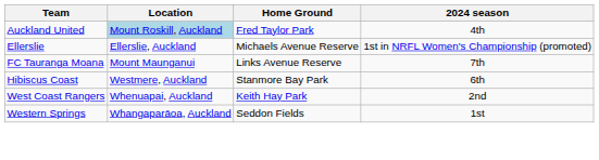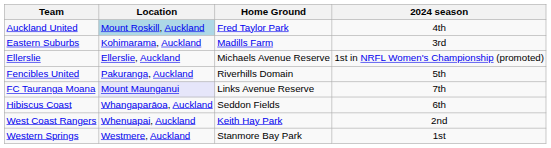 <table class="wikitable sortable">
 <tr>
 <th>Team</th>
 <th>Location</th>
 <th>Home Ground</th>
 <th>2024 season</th>
 </tr>
 <tr>
 <td><a href='#'>Auckland United</a></td>
 <td style="background: lightblue;"><a href='#'>Mount Roskill</a>, <a href='#'>Auckland</a></td>
 <td><a href='#'>Fred Taylor Park</a></td>
 <td align="center">4th</td>
 </tr>
 <tr>
+<td><a href='#'>Eastern Suburbs</a></td>
+<td><a href='#'>Kohimarama</a>, <a href='#'>Auckland</a></td>
+<td><a href='#'>Madills Farm</a></td>
+<td align="center">3rd</td>
+</tr>
+<tr>
 <td><a href='#'>Ellerslie</a></td>
 <td><a href='#'>Ellerslie</a>, <a href='#'>Auckland</a></td>
 <td>Michaels Avenue Reserve</td>
 <td align="center">1st in <a href='#'>NRFL Women's Championship</a> (promoted)</td>
 </tr>
 <tr>
+<td><a href='#'>Fencibles United</a></td>
+<td><a href='#'>Pakuranga</a>, <a href='#'>Auckland</a></td>
+<td>Riverhills Domain</td>
+<td align="center">5th</td>
+</tr>
+<tr>
 <td><a href='#'>FC Tauranga Moana</a></td>
-<td><a href='#'>Mount Maunganui</a></td>
+<td style="background: lavender;"><a href='#'>Mount Maunganui</a></td>
 <td>Links Avenue Reserve</td>
 <td align="center">7th</td>
 </tr>
 <tr>
 <td><a href='#'>Hibiscus Coast</a></td>
-<td><a href='#'>Westmere</a>, <a href='#'>Auckland</a></td>
-<td>Stanmore Bay Park</td>
+<td><a href='#'>Whangaparāoa</a>, <a href='#'>Auckland</a></td>
+<td>Seddon Fields</td>
 <td align="center">6th</td>
 </tr>
 <tr>
 <td><a href='#'>West Coast Rangers</a></td>
 <td><a href='#'>Whenuapai</a>, <a href='#'>Auckland</a></td>
 <td><a href='#'>Keith Hay Park</a></td>
 <td align="center">2nd</td>
 </tr>
 <tr>
 <td><a href='#'>Western Springs</a></td>
-<td><a href='#'>Whangaparāoa</a>, <a href='#'>Auckland</a></td>
-<td>Seddon Fields</td>
+<td><a href='#'>Westmere</a>, <a href='#'>Auckland</a></td>
+<td>Stanmore Bay Park</td>
 <td align="center">1st</td>
 </tr>
 </table>
